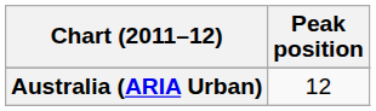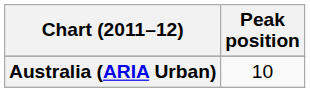 <table class="wikitable sortable plainrowheaders" style="text-align:center">
 <tr>
 <th scope="col">Chart (2011–12)</th>
 <th scope="col">Peak<br>position</th>
 </tr>
 <tr>
 </tr>
 <tr>
 <th scope="row">Australia (<a href='#'>ARIA</a> Urban)</th>
-<td>12</td>
+<td>10</td>
 </tr>
 <tr>
 </tr>
 <tr>
 </tr>
 <tr>
 </tr>
 <tr>
 </tr>
 <tr>
 </tr>
 <tr>
 </tr>
 <tr>
 </tr>
 <tr>
 </tr>
 <tr>
 </tr>
 <tr>
 </tr>
 <tr>
 </tr>
 <tr>
 </tr>
 <tr>
 </tr>
 <tr>
 </tr>
 <tr>
 </tr>
 <tr>
 </tr>
 <tr>
 </tr>
 <tr>
 </tr>
 <tr>
 </tr>
 <tr>
 </tr>
 <tr>
 </tr>
 </table>
